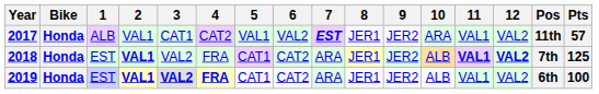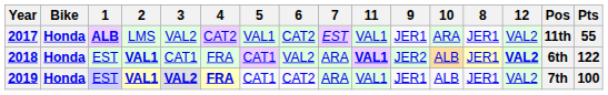 <table class="wikitable" style="text-align:center;">
 <tr>
 <th>Year</th>
 <th>Bike</th>
 <th>1</th>
 <th>2</th>
 <th>3</th>
 <th>4</th>
 <th>5</th>
 <th>6</th>
 <th>7</th>
-<th>8</th>
+<th>11</th>
 <th>9</th>
 <th>10</th>
-<th>11</th>
+<th>8</th>
 <th>12</th>
 <th>Pos</th>
 <th>Pts</th>
 </tr>
 <tr>
 <th><a href='#'>2017</a></th>
 <th><a href='#'>Honda</a></th>
-<td style="background:#efcfff;"><a href='#'>ALB</a><br></td>
-<td style="background:#dfffdf;"><a href='#'>VAL1</a><br></td>
-<td style="background:#dfffdf;"><a href='#'>CAT1</a><br></td>
+<td style="background:#efcfff;"><strong><a href='#'>ALB</a><br></strong></td>
+<td style="background:#dfffdf;"><a href='#'>LMS</a><br></td>
+<td style="background:#dfffdf;"><a href='#'>VAL2</a><br></td>
 <td style="background:#efcfff;"><a href='#'>CAT2</a><br></td>
 <td style="background:#dfffdf;"><a href='#'>VAL1</a><br></td>
-<td style="background:#dfffdf;"><a href='#'>VAL2</a><br></td>
-<td style="background:#efcfff;"><strong><em><a href='#'>EST</a></em><br></strong></td>
+<td style="background:#dfffdf;"><a href='#'>CAT2</a><br></td>
+<td style="background:#efcfff;"><em><a href='#'>EST</a></em><br></td>
+<td style="background:#dfffdf;"><a href='#'>VAL1</a><br></td>
 <td><a href='#'>JER1</a></td>
-<td><a href='#'>JER2</a></td>
 <td style="background:#dfffdf;"><a href='#'>ARA</a><br></td>
-<td style="background:#dfffdf;"><a href='#'>VAL1</a><br></td>
+<td><a href='#'>JER1</a></td>
 <td style="background:#dfffdf;"><a href='#'>VAL2</a><br></td>
 <th>11th</th>
-<th>57</th>
+<th>55</th>
 </tr>
 <tr>
 <th><a href='#'>2018</a></th>
 <th><a href='#'>Honda</a></th>
 <td style="background:#dfffdf;"><a href='#'>EST</a><br></td>
 <td style="background:#dfffdf;"><strong><a href='#'>VAL1</a><br></strong></td>
-<td style="background:#dfffdf;"><a href='#'>VAL2</a><br></td>
+<td style="background:#dfffdf;"><a href='#'>CAT1</a><br></td>
 <td style="background:#dfffdf;"><a href='#'>FRA</a><br></td>
 <td style="background:#efcfff;"><a href='#'>CAT1</a><br></td>
-<td style="background:#dfffdf;"><a href='#'>CAT2</a><br></td>
+<td style="background:#dfffdf;"><a href='#'>VAL2</a><br></td>
 <td style="background:#dfffdf;"><a href='#'>ARA</a><br></td>
-<td style="background:#ffffbf;"><a href='#'>JER1</a><br></td>
+<td style="background:#efcfff;"><strong><a href='#'>VAL1</a></strong><br></td>
 <td style="background:#dfffdf;"><a href='#'>JER2</a><br></td>
 <td style="background:#ffdf9f;"><a href='#'>ALB</a><br></td>
-<td style="background:#efcfff;"><strong><a href='#'>VAL1</a></strong><br></td>
+<td style="background:#ffffbf;"><a href='#'>JER1</a><br></td>
 <td style="background:#dfffdf;"><strong><a href='#'>VAL2</a></strong><br></td>
-<th>7th</th>
-<th>125</th>
+<th>6th</th>
+<th>122</th>
 </tr>
 <tr>
 <th align="left"><a href='#'>2019</a></th>
 <th><a href='#'>Honda</a></th>
 <td style="background:#cfcfff;"><a href='#'>EST</a><br></td>
 <td style="background:#ffffbf;"><strong><a href='#'>VAL1</a></strong><br></td>
 <td style="background:#dfdfdf;"><strong><a href='#'>VAL2</a></strong><br></td>
 <td style="background:#ffffbf;"><strong><a href='#'>FRA</a></strong><br></td>
 <td><a href='#'>CAT1</a></td>
 <td><a href='#'>CAT2</a></td>
 <td style="background:#dfffdf;"><a href='#'>ARA</a><br></td>
+<td style="background:#dfffdf;"><a href='#'>VAL1</a><br></td>
 <td><a href='#'>JER1</a></td>
-<td><a href='#'>JER2</a></td>
 <td><a href='#'>ALB</a></td>
-<td style="background:#dfffdf;"><a href='#'>VAL1</a><br></td>
+<td><a href='#'>JER1</a></td>
 <td style="background:#dfffdf;"><a href='#'>VAL2</a><br></td>
-<th>6th</th>
+<th>7th</th>
 <th>100</th>
 </tr>
 </table>
